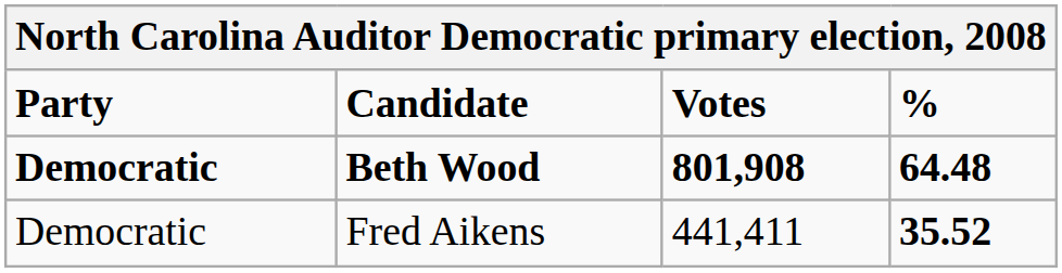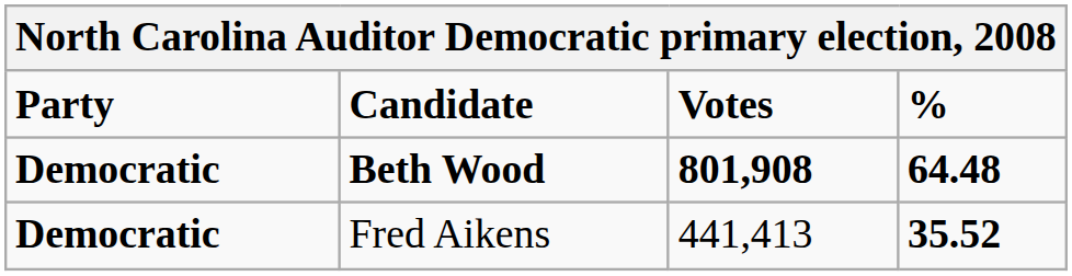 <table class="wikitable">
 <tr>
 <th colspan="4">North Carolina Auditor Democratic primary election, 2008</th>
 </tr>
 <tr>
 <td><strong>Party</strong></td>
 <td><strong>Candidate</strong></td>
 <td><strong>Votes</strong></td>
 <td><strong>%</strong></td>
 </tr>
 <tr>
 <td><strong>Democratic</strong></td>
 <td><strong>Beth Wood</strong></td>
 <td><strong>801,908</strong></td>
 <td><strong>64.48</strong></td>
 </tr>
 <tr>
-<td>Democratic</td>
+<td><strong>Democratic</strong></td>
 <td>Fred Aikens</td>
-<td>441,411</td>
+<td>441,413</td>
 <td><strong>35.52</strong></td>
 </tr>
 </table>
